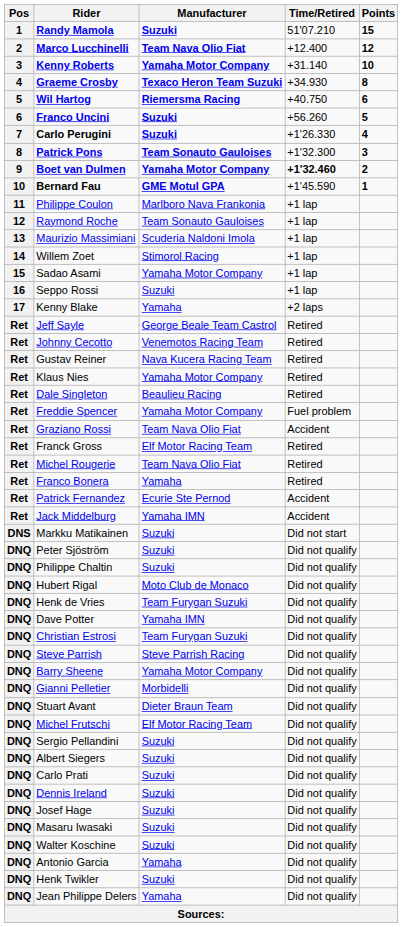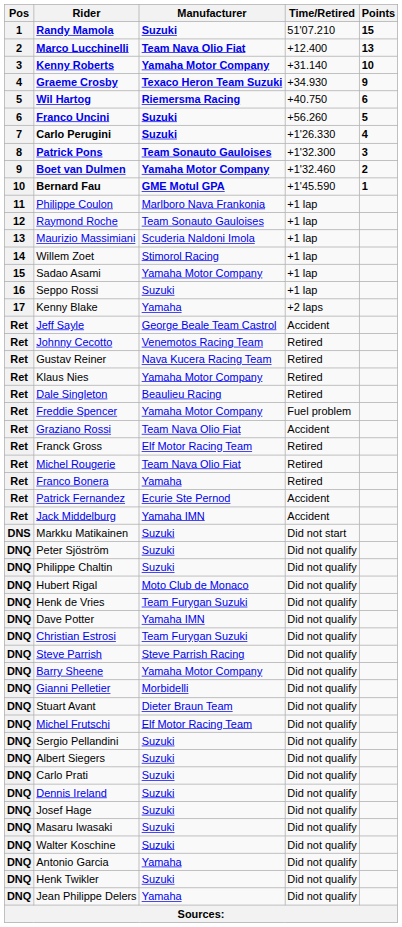 <table class="wikitable" style="font-size: 95%;">
 <tr>
 <th>Pos</th>
 <th>Rider</th>
 <th>Manufacturer</th>
 <th>Time/Retired</th>
 <th>Points</th>
 </tr>
 <tr>
 <th>1</th>
 <td> <strong><a href='#'>Randy Mamola</a></strong></td>
 <td><strong><a href='#'>Suzuki</a></strong></td>
 <td>51'07.210</td>
 <td><strong>15</strong></td>
 </tr>
 <tr>
 <th>2</th>
 <td> <strong><a href='#'>Marco Lucchinelli</a></strong></td>
 <td><strong><a href='#'>Team Nava Olio Fiat</a></strong></td>
 <td>+12.400</td>
-<td><strong>12</strong></td>
+<td><strong>13</strong></td>
 </tr>
 <tr>
 <th>3</th>
 <td> <strong><a href='#'>Kenny Roberts</a></strong></td>
 <td><strong><a href='#'>Yamaha Motor Company</a></strong></td>
 <td>+31.140</td>
 <td><strong>10</strong></td>
 </tr>
 <tr>
 <th>4</th>
 <td> <strong><a href='#'>Graeme Crosby</a></strong></td>
 <td><strong><a href='#'>Texaco Heron Team Suzuki</a></strong></td>
 <td>+34.930</td>
-<td><strong>8</strong></td>
+<td><strong>9</strong></td>
 </tr>
 <tr>
 <th>5</th>
 <td> <strong><a href='#'>Wil Hartog</a></strong></td>
 <td><strong><a href='#'>Riemersma Racing</a></strong></td>
 <td>+40.750</td>
 <td><strong>6</strong></td>
 </tr>
 <tr>
 <th>6</th>
 <td> <strong><a href='#'>Franco Uncini</a></strong></td>
 <td><strong><a href='#'>Suzuki</a></strong></td>
 <td>+56.260</td>
 <td><strong>5</strong></td>
 </tr>
 <tr>
 <th>7</th>
 <td> <strong>Carlo Perugini</strong></td>
 <td><strong><a href='#'>Suzuki</a></strong></td>
 <td>+1'26.330</td>
 <td><strong>4</strong></td>
 </tr>
 <tr>
 <th>8</th>
 <td> <strong><a href='#'>Patrick Pons</a></strong></td>
 <td><strong><a href='#'>Team Sonauto Gauloises</a></strong></td>
 <td>+1'32.300</td>
 <td><strong>3</strong></td>
 </tr>
 <tr>
 <th>9</th>
 <td> <strong><a href='#'>Boet van Dulmen</a></strong></td>
 <td><strong><a href='#'>Yamaha Motor Company</a></strong></td>
-<td><strong>+1'32.460</strong></td>
+<td>+1'32.460</td>
 <td><strong>2</strong></td>
 </tr>
 <tr>
 <th>10</th>
 <td> <strong>Bernard Fau</strong></td>
 <td><strong><a href='#'>GME Motul GPA</a></strong></td>
 <td>+1'45.590</td>
 <td><strong>1</strong></td>
 </tr>
 <tr>
 <th>11</th>
 <td> <a href='#'>Philippe Coulon</a></td>
 <td><a href='#'>Marlboro Nava Frankonia</a></td>
 <td>+1 lap</td>
 <td></td>
 </tr>
 <tr>
 <th>12</th>
 <td> <a href='#'>Raymond Roche</a></td>
 <td><a href='#'>Team Sonauto Gauloises</a></td>
 <td>+1 lap</td>
 <td></td>
 </tr>
 <tr>
 <th>13</th>
 <td> <a href='#'>Maurizio Massimiani</a></td>
 <td><a href='#'>Scuderia Naldoni Imola</a></td>
 <td>+1 lap</td>
 <td></td>
 </tr>
 <tr>
 <th>14</th>
 <td> Willem Zoet</td>
 <td><a href='#'>Stimorol Racing</a></td>
 <td>+1 lap</td>
 <td></td>
 </tr>
 <tr>
 <th>15</th>
 <td> Sadao Asami</td>
 <td><a href='#'>Yamaha Motor Company</a></td>
 <td>+1 lap</td>
 <td></td>
 </tr>
 <tr>
 <th>16</th>
 <td> Seppo Rossi</td>
 <td><a href='#'>Suzuki</a></td>
 <td>+1 lap</td>
 <td></td>
 </tr>
 <tr>
 <th>17</th>
 <td> Kenny Blake</td>
 <td><a href='#'>Yamaha</a></td>
 <td>+2 laps</td>
 <td></td>
 </tr>
 <tr>
 <th>Ret</th>
 <td> <a href='#'>Jeff Sayle</a></td>
 <td><a href='#'>George Beale Team Castrol</a></td>
-<td>Retired</td>
+<td>Accident</td>
 <td></td>
 </tr>
 <tr>
 <th>Ret</th>
 <td> <a href='#'>Johnny Cecotto</a></td>
 <td><a href='#'>Venemotos Racing Team</a></td>
 <td>Retired</td>
 <td></td>
 </tr>
 <tr>
 <th>Ret</th>
 <td> Gustav Reiner</td>
 <td><a href='#'>Nava Kucera Racing Team</a></td>
 <td>Retired</td>
 <td></td>
 </tr>
 <tr>
 <th>Ret</th>
 <td> Klaus Nies</td>
 <td><a href='#'>Yamaha Motor Company</a></td>
 <td>Retired</td>
 <td></td>
 </tr>
 <tr>
 <th>Ret</th>
 <td> <a href='#'>Dale Singleton</a></td>
 <td><a href='#'>Beaulieu Racing</a></td>
 <td>Retired</td>
 <td></td>
 </tr>
 <tr>
 <th>Ret</th>
 <td> <a href='#'>Freddie Spencer</a></td>
 <td><a href='#'>Yamaha Motor Company</a></td>
 <td>Fuel problem</td>
 <td></td>
 </tr>
 <tr>
 <th>Ret</th>
 <td> <a href='#'>Graziano Rossi</a></td>
 <td><a href='#'>Team Nava Olio Fiat</a></td>
 <td>Accident</td>
 <td></td>
 </tr>
 <tr>
 <th>Ret</th>
 <td> Franck Gross</td>
 <td><a href='#'>Elf Motor Racing Team</a></td>
 <td>Retired</td>
 <td></td>
 </tr>
 <tr>
 <th>Ret</th>
 <td> <a href='#'>Michel Rougerie</a></td>
 <td><a href='#'>Team Nava Olio Fiat</a></td>
 <td>Retired</td>
 <td></td>
 </tr>
 <tr>
 <th>Ret</th>
 <td> <a href='#'>Franco Bonera</a></td>
 <td><a href='#'>Yamaha</a></td>
 <td>Retired</td>
 <td></td>
 </tr>
 <tr>
 <th>Ret</th>
 <td> <a href='#'>Patrick Fernandez</a></td>
 <td><a href='#'>Ecurie Ste Pernod</a></td>
 <td>Accident</td>
 <td></td>
 </tr>
 <tr>
 <th>Ret</th>
 <td> <a href='#'>Jack Middelburg</a></td>
 <td><a href='#'>Yamaha IMN</a></td>
 <td>Accident</td>
 <td></td>
 </tr>
 <tr>
 <th>DNS</th>
 <td> Markku Matikainen</td>
 <td><a href='#'>Suzuki</a></td>
 <td>Did not start</td>
 <td></td>
 </tr>
 <tr>
 <th>DNQ</th>
 <td> Peter Sjöström</td>
 <td><a href='#'>Suzuki</a></td>
 <td>Did not qualify</td>
 <td></td>
 </tr>
 <tr>
 <th>DNQ</th>
 <td> Philippe Chaltin</td>
 <td><a href='#'>Suzuki</a></td>
 <td>Did not qualify</td>
 <td></td>
 </tr>
 <tr>
 <th>DNQ</th>
 <td> Hubert Rigal</td>
 <td><a href='#'>Moto Club de Monaco</a></td>
 <td>Did not qualify</td>
 <td></td>
 </tr>
 <tr>
 <th>DNQ</th>
 <td> Henk de Vries</td>
 <td><a href='#'>Team Furygan Suzuki</a></td>
 <td>Did not qualify</td>
 <td></td>
 </tr>
 <tr>
 <th>DNQ</th>
 <td> Dave Potter</td>
 <td><a href='#'>Yamaha IMN</a></td>
 <td>Did not qualify</td>
 <td></td>
 </tr>
 <tr>
 <th>DNQ</th>
 <td> <a href='#'>Christian Estrosi</a></td>
 <td><a href='#'>Team Furygan Suzuki</a></td>
 <td>Did not qualify</td>
 <td></td>
 </tr>
 <tr>
 <th>DNQ</th>
 <td> <a href='#'>Steve Parrish</a></td>
 <td><a href='#'>Steve Parrish Racing</a></td>
 <td>Did not qualify</td>
 <td></td>
 </tr>
 <tr>
 <th>DNQ</th>
 <td> <a href='#'>Barry Sheene</a></td>
 <td><a href='#'>Yamaha Motor Company</a></td>
 <td>Did not qualify</td>
 <td></td>
 </tr>
 <tr>
 <th>DNQ</th>
 <td> <a href='#'>Gianni Pelletier</a></td>
 <td><a href='#'>Morbidelli</a></td>
 <td>Did not qualify</td>
 <td></td>
 </tr>
 <tr>
 <th>DNQ</th>
 <td> Stuart Avant</td>
 <td><a href='#'>Dieter Braun Team</a></td>
 <td>Did not qualify</td>
 <td></td>
 </tr>
 <tr>
 <th>DNQ</th>
 <td> <a href='#'>Michel Frutschi</a></td>
 <td><a href='#'>Elf Motor Racing Team</a></td>
 <td>Did not qualify</td>
 <td></td>
 </tr>
 <tr>
 <th>DNQ</th>
 <td> Sergio Pellandini</td>
 <td><a href='#'>Suzuki</a></td>
 <td>Did not qualify</td>
 <td></td>
 </tr>
 <tr>
 <th>DNQ</th>
 <td> Albert Siegers</td>
 <td><a href='#'>Suzuki</a></td>
 <td>Did not qualify</td>
 <td></td>
 </tr>
 <tr>
 <th>DNQ</th>
 <td> Carlo Prati</td>
 <td><a href='#'>Suzuki</a></td>
 <td>Did not qualify</td>
 <td></td>
 </tr>
 <tr>
 <th>DNQ</th>
 <td> <a href='#'>Dennis Ireland</a></td>
 <td><a href='#'>Suzuki</a></td>
 <td>Did not qualify</td>
 <td></td>
 </tr>
 <tr>
 <th>DNQ</th>
 <td> Josef Hage</td>
 <td><a href='#'>Suzuki</a></td>
 <td>Did not qualify</td>
 <td></td>
 </tr>
 <tr>
 <th>DNQ</th>
 <td> Masaru Iwasaki</td>
 <td><a href='#'>Suzuki</a></td>
 <td>Did not qualify</td>
 <td></td>
 </tr>
 <tr>
 <th>DNQ</th>
 <td> Walter Koschine</td>
 <td><a href='#'>Suzuki</a></td>
 <td>Did not qualify</td>
 <td></td>
 </tr>
 <tr>
 <th>DNQ</th>
 <td> Antonio Garcia</td>
 <td><a href='#'>Yamaha</a></td>
 <td>Did not qualify</td>
 <td></td>
 </tr>
 <tr>
 <th>DNQ</th>
 <td> Henk Twikler</td>
 <td><a href='#'>Suzuki</a></td>
 <td>Did not qualify</td>
 <td></td>
 </tr>
 <tr>
 <th>DNQ</th>
 <td> Jean Philippe Delers</td>
 <td><a href='#'>Yamaha</a></td>
 <td>Did not qualify</td>
 <td></td>
 </tr>
 <tr>
 <th colspan=8>Sources:</th>
 </tr>
 </table>
